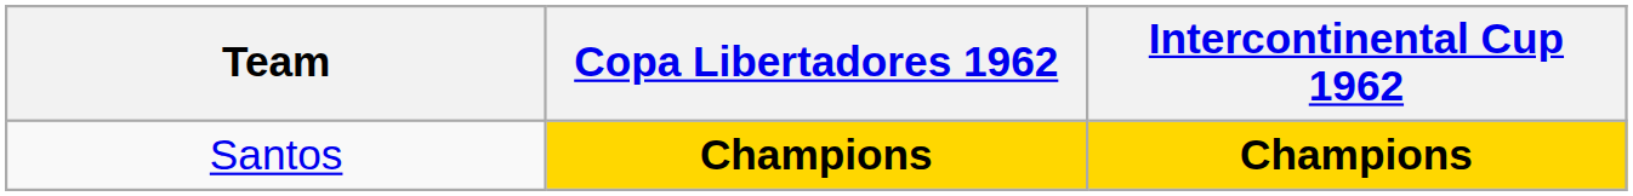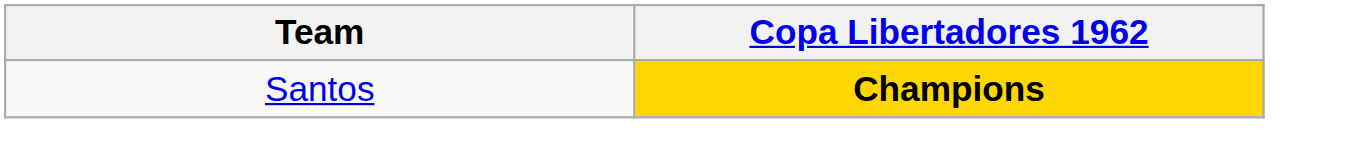 <table class="wikitable">
 <tr>
 <th width= 33%>Team</th>
 <th width= 33%><a href='#'>Copa Libertadores 1962</a></th>
-<th width= 33%><a href='#'>Intercontinental Cup 1962</a></th>
 </tr>
 <tr align="center">
 <td><a href='#'>Santos</a></td>
 <td bgcolor = "gold"><strong>Champions</strong></td>
-<td bgcolor = "gold"><strong>Champions</strong></td>
 </tr>
 </table>
